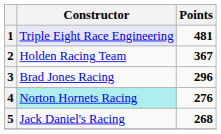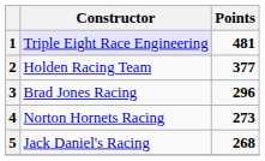 <table class="wikitable" style="font-size: 95%;">
 <tr>
 <th></th>
 <th>Constructor</th>
 <th>Points</th>
 </tr>
 <tr>
 <th>1</th>
 <td style="background: lavender;"><a href='#'>Triple Eight Race Engineering</a></td>
 <td align="right"><strong>481</strong></td>
 </tr>
 <tr>
 <th>2</th>
 <td><a href='#'>Holden Racing Team</a></td>
-<td align="right"><strong>367</strong></td>
+<td align="right"><strong>377</strong></td>
 </tr>
 <tr>
 <th>3</th>
 <td><a href='#'>Brad Jones Racing</a></td>
 <td align="right"><strong>296</strong></td>
 </tr>
 <tr>
 <th>4</th>
-<td style="background: paleturquoise;"><a href='#'>Norton Hornets Racing</a></td>
-<td align="right"><strong>276</strong></td>
+<td><a href='#'>Norton Hornets Racing</a></td>
+<td align="right"><strong>273</strong></td>
 </tr>
 <tr>
 <th>5</th>
 <td><a href='#'>Jack Daniel's Racing</a></td>
 <td align="right"><strong>268</strong></td>
 </tr>
 <tr>
 </tr>
 </table>
